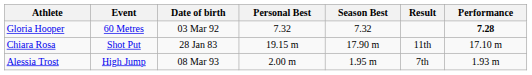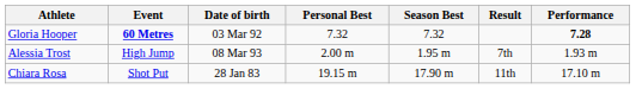 <table class="wikitable" width=60% style="font-size:90%; text-align:center;">
 <tr>
 <th>Athlete</th>
 <th>Event</th>
 <th>Date of birth</th>
 <th>Personal Best</th>
 <th>Season Best</th>
 <th>Result</th>
 <th>Performance</th>
 </tr>
 <tr>
 <td align=left><a href='#'>Gloria Hooper</a></td>
-<td><a href='#'>60 Metres</a></td>
+<td><strong><a href='#'>60 Metres</a></strong></td>
 <td>03 Mar 92</td>
 <td>7.32</td>
 <td>7.32</td>
 <td></td>
 <td><strong>7.28  </strong></td>
+</tr>
+<tr>
+<td align=left><a href='#'>Alessia Trost</a></td>
+<td><a href='#'>High Jump</a></td>
+<td>08 Mar 93</td>
+<td>2.00 m</td>
+<td>1.95 m</td>
+<td>7th</td>
+<td>1.93 m</td>
 </tr>
 <tr>
 <td align=left><a href='#'>Chiara Rosa</a></td>
 <td><a href='#'>Shot Put</a></td>
 <td>28 Jan 83</td>
 <td>19.15 m</td>
 <td>17.90 m</td>
 <td>11th</td>
 <td>17.10 m</td>
 </tr>
-<tr>
-<td align=left><a href='#'>Alessia Trost</a></td>
-<td><a href='#'>High Jump</a></td>
-<td>08 Mar 93</td>
-<td>2.00 m</td>
-<td>1.95 m</td>
-<td>7th</td>
-<td>1.93 m</td>
-</tr>
 </table>
